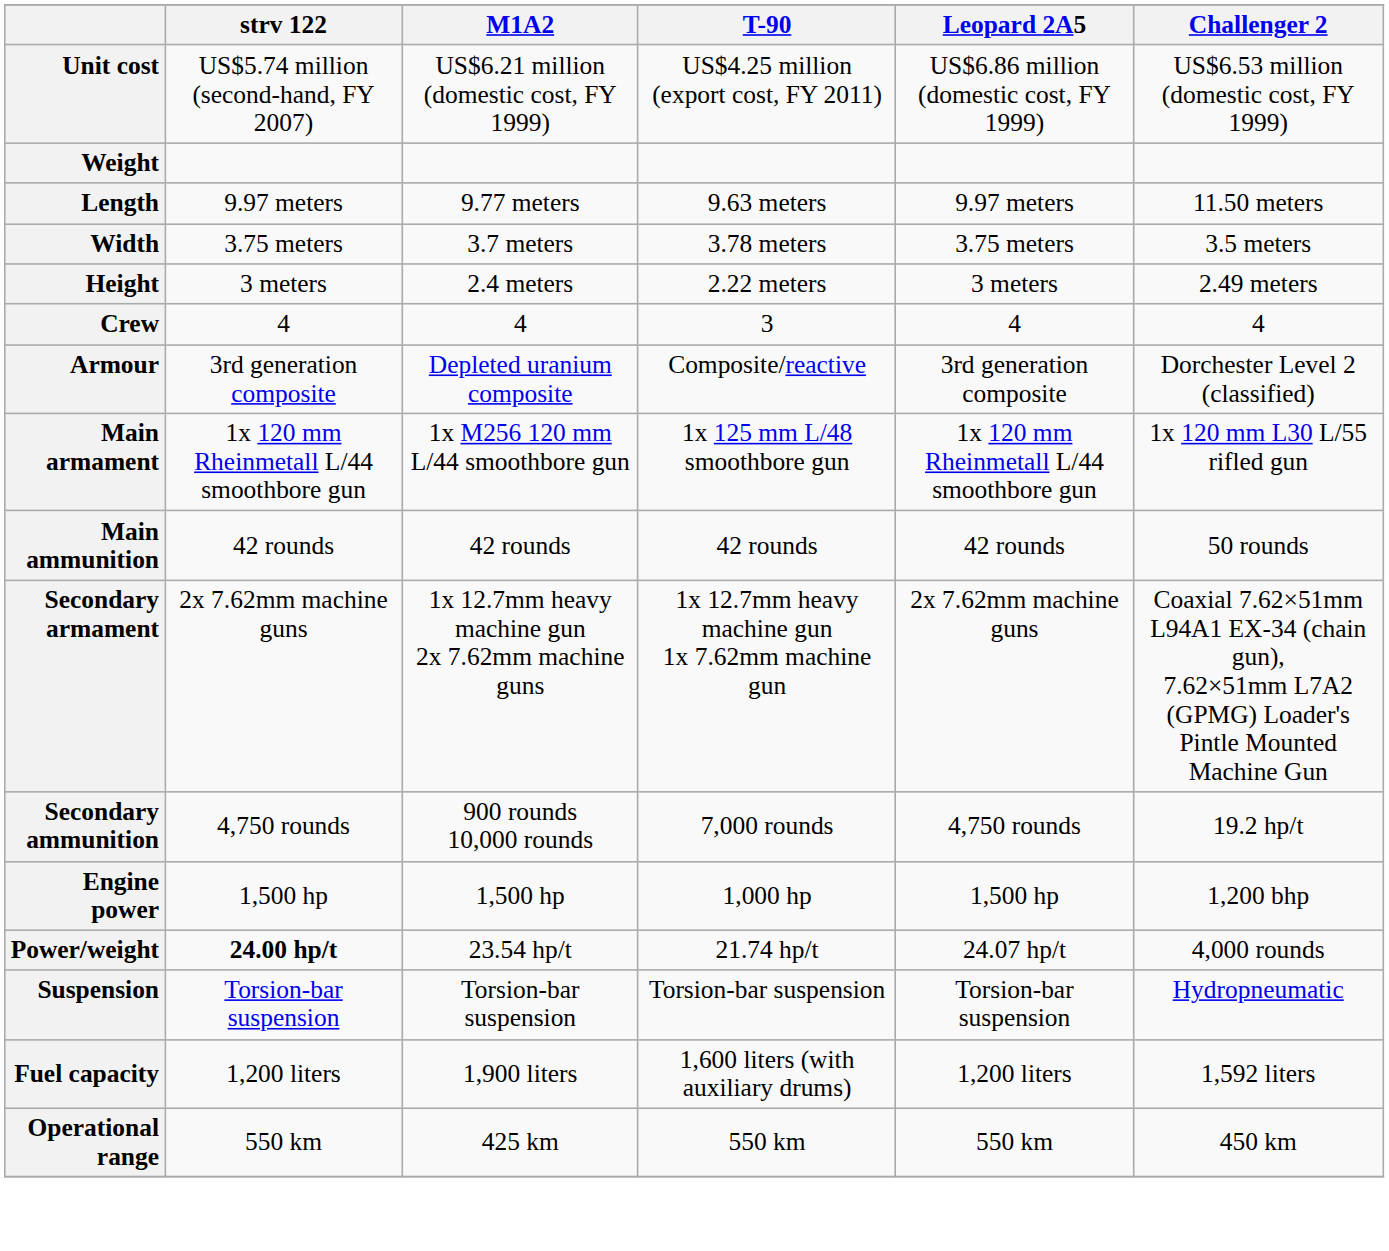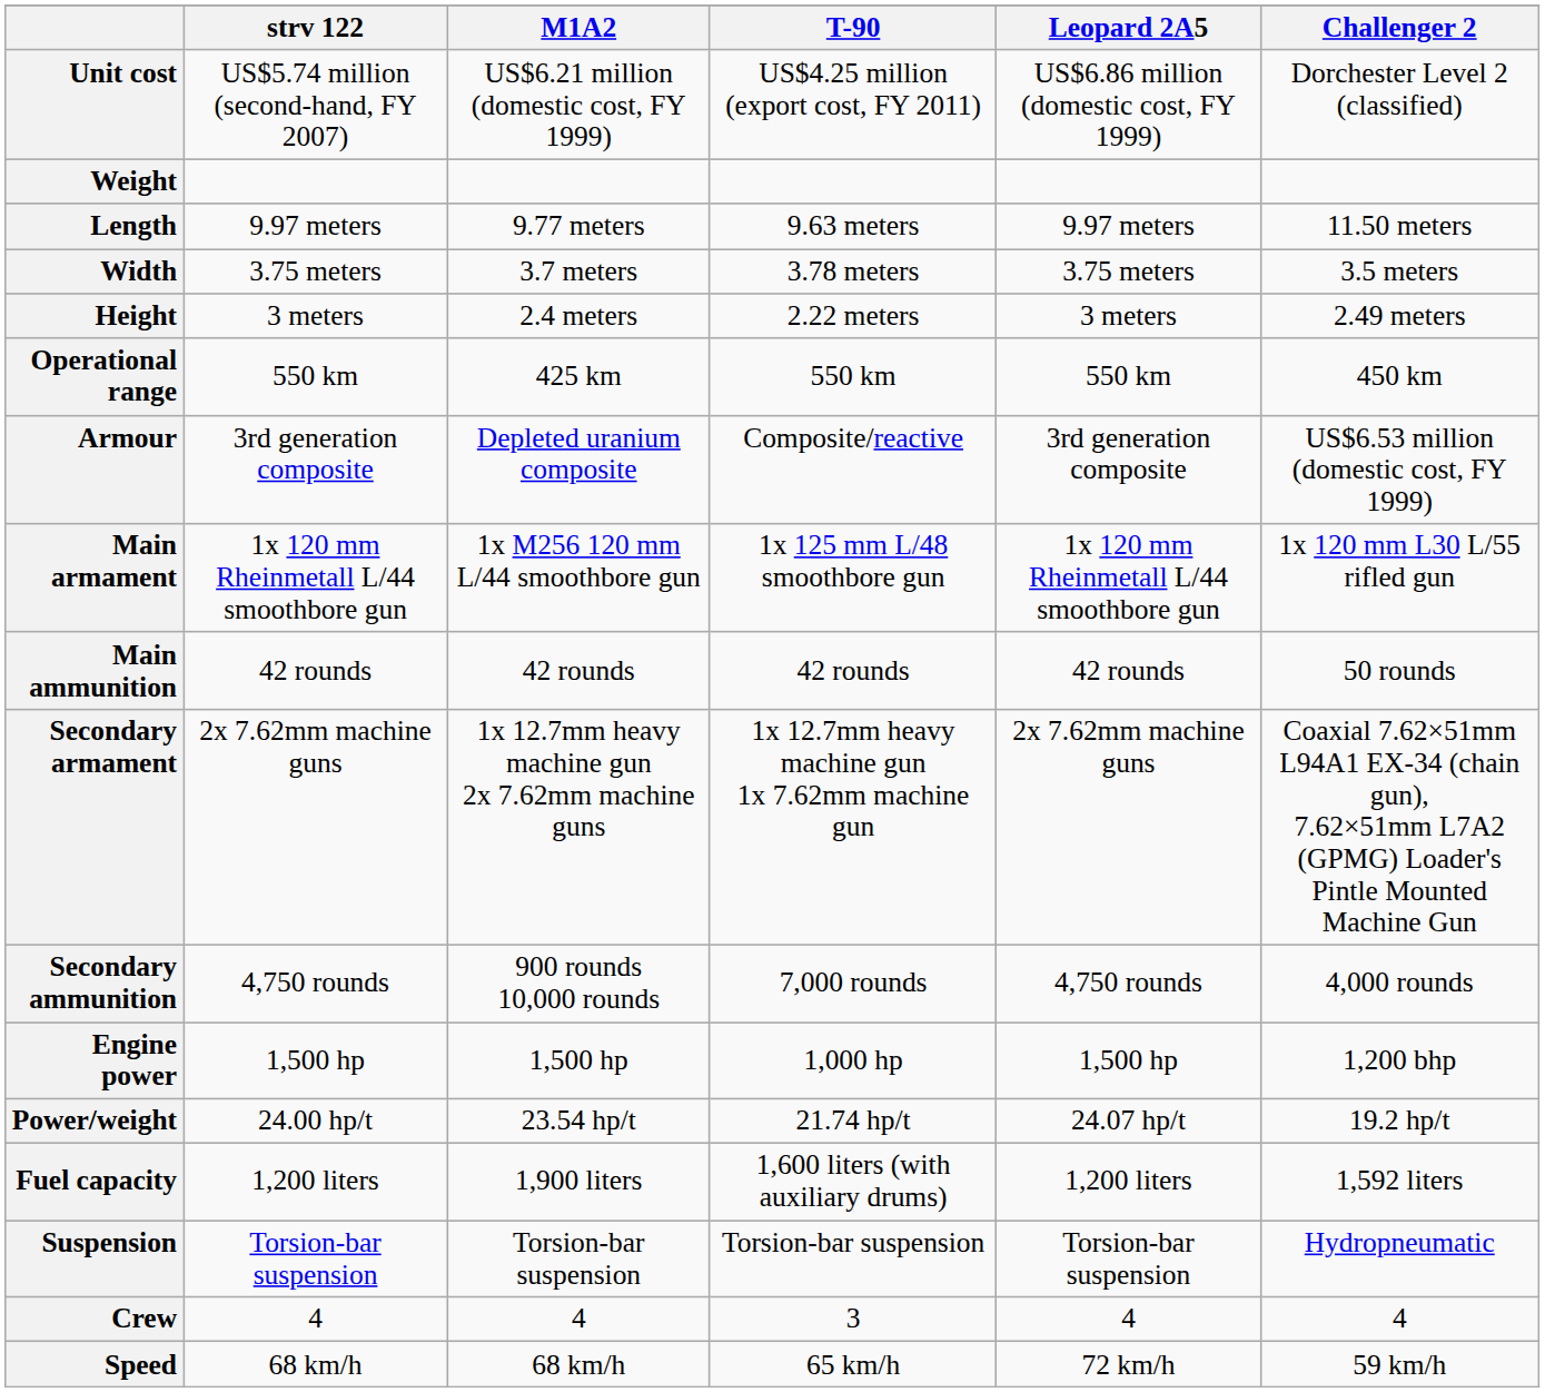 <table class="wikitable" style=text-align:center;>
 <tr>
 </tr>
 <tr valign=top>
 <th></th>
 <th style=width:20%>strv 122<br> </th>
 <th style=width:20%><a href='#'>M1A2</a><br> </th>
 <th style=width:20%><a href='#'>T-90</a><br> </th>
 <th style=width:20%><a href='#'>Leopard 2A</a>5 <br></th>
 <th style=width:20%><a href='#'>Challenger 2</a><br> </th>
 </tr>
 <tr valign=top>
 <th style="text-align:right;">Unit cost</th>
 <td>US$5.74 million (second-hand, FY 2007)</td>
 <td>US$6.21 million (domestic cost, FY 1999)</td>
 <td>US$4.25 million (export cost, FY 2011)</td>
 <td>US$6.86 million (domestic cost, FY 1999)</td>
-<td>US$6.53 million (domestic cost, FY 1999)</td>
+<td>Dorchester Level 2 (classified)</td>
 </tr>
 <tr valign=top>
 <th style="text-align:right;">Weight</th>
 <td></td>
 <td></td>
 <td></td>
 <td></td>
 <td></td>
 </tr>
 <tr valign=top>
 <th style="text-align:right;">Length</th>
 <td>9.97 meters</td>
 <td>9.77 meters</td>
 <td>9.63 meters</td>
 <td>9.97 meters</td>
 <td>11.50 meters</td>
 </tr>
 <tr>
 <th style="text-align:right;">Width</th>
 <td>3.75 meters</td>
 <td>3.7 meters</td>
 <td>3.78 meters</td>
 <td>3.75 meters</td>
 <td>3.5 meters</td>
 </tr>
 <tr>
 <th style="text-align:right;">Height</th>
 <td>3 meters</td>
 <td>2.4 meters</td>
 <td>2.22 meters</td>
 <td>3 meters</td>
 <td>2.49 meters</td>
 </tr>
 <tr>
-<th style="text-align:right;">Crew</th>
-<td>4</td>
-<td>4</td>
-<td>3</td>
-<td>4</td>
-<td>4</td>
+<th style="text-align:right;">Operational range</th>
+<td>550 km</td>
+<td>425 km</td>
+<td>550 km</td>
+<td>550 km</td>
+<td>450 km</td>
 </tr>
 <tr valign=top>
 <th style="text-align:right;">Armour</th>
 <td>3rd generation <a href='#'>composite</a></td>
 <td><a href='#'>Depleted uranium</a> <a href='#'>composite</a></td>
 <td>Composite/<a href='#'>reactive</a></td>
 <td>3rd generation composite</td>
-<td>Dorchester Level 2 (classified)</td>
+<td>US$6.53 million (domestic cost, FY 1999)</td>
 </tr>
 <tr valign=top>
 <th style="text-align:right;">Main armament</th>
 <td>1x <a href='#'>120 mm Rheinmetall</a> L/44 smoothbore gun</td>
 <td>1x <a href='#'>M256 120 mm</a> L/44 smoothbore gun</td>
 <td>1x <a href='#'>125 mm L/48</a> smoothbore gun</td>
 <td>1x <a href='#'>120 mm Rheinmetall</a> L/44 smoothbore gun</td>
 <td>1x <a href='#'>120 mm L30</a> L/55 rifled gun</td>
 </tr>
 <tr>
 <th style="text-align:right;">Main ammunition</th>
 <td>42 rounds</td>
 <td>42 rounds</td>
 <td>42 rounds</td>
 <td>42 rounds</td>
 <td>50 rounds</td>
 </tr>
 <tr valign=top>
 <th style="text-align:right;">Secondary armament</th>
 <td>2x 7.62mm machine guns</td>
 <td>1x 12.7mm heavy machine gun <br> 2x 7.62mm machine guns</td>
 <td>1x 12.7mm heavy machine gun <br> 1x 7.62mm machine gun</td>
 <td>2x 7.62mm machine guns</td>
 <td>Coaxial 7.62×51mm L94A1 EX-34 (chain gun), <br> 7.62×51mm L7A2 (GPMG) Loader's Pintle Mounted Machine Gun</td>
 </tr>
 <tr>
 <th style="text-align:right;">Secondary ammunition</th>
 <td>4,750 rounds</td>
 <td>900 rounds <br> 10,000 rounds</td>
 <td>7,000 rounds</td>
 <td>4,750 rounds</td>
-<td>19.2 hp/t</td>
+<td>4,000 rounds</td>
 </tr>
 <tr>
 <th style="text-align:right;">Engine power</th>
 <td>1,500 hp</td>
 <td>1,500 hp</td>
 <td>1,000 hp</td>
 <td>1,500 hp</td>
 <td>1,200 bhp</td>
 </tr>
 <tr>
 <th style="text-align:right;">Power/weight</th>
-<td><strong>24.00 hp/t</strong></td>
+<td>24.00 hp/t</td>
 <td>23.54 hp/t</td>
 <td>21.74 hp/t</td>
 <td>24.07 hp/t</td>
-<td>4,000 rounds</td>
+<td>19.2 hp/t</td>
+</tr>
+<tr>
+<th style="text-align:right;">Fuel capacity</th>
+<td>1,200 liters</td>
+<td>1,900 liters</td>
+<td>1,600 liters (with auxiliary drums)</td>
+<td>1,200 liters</td>
+<td>1,592 liters</td>
 </tr>
 <tr valign=top>
 <th style="text-align:right;">Suspension</th>
 <td><a href='#'>Torsion-bar suspension</a></td>
 <td>Torsion-bar suspension</td>
 <td>Torsion-bar suspension</td>
 <td>Torsion-bar suspension</td>
 <td><a href='#'>Hydropneumatic</a></td>
 </tr>
 <tr>
-<th style="text-align:right;">Fuel capacity</th>
-<td>1,200 liters</td>
-<td>1,900 liters</td>
-<td>1,600 liters (with auxiliary drums)</td>
-<td>1,200 liters</td>
-<td>1,592 liters</td>
+<th style="text-align:right;">Crew</th>
+<td>4</td>
+<td>4</td>
+<td>3</td>
+<td>4</td>
+<td>4</td>
 </tr>
 <tr>
-<th style="text-align:right;">Operational range</th>
-<td>550 km</td>
-<td>425 km</td>
-<td>550 km</td>
-<td>550 km</td>
-<td>450 km</td>
+<th style="text-align:right;">Speed</th>
+<td>68 km/h</td>
+<td>68 km/h</td>
+<td>65 km/h</td>
+<td>72 km/h</td>
+<td>59 km/h</td>
 </tr>
 <tr>
 </tr>
 </table>
